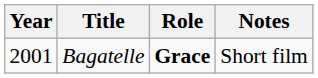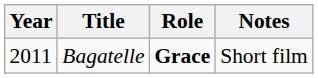 <table class="wikitable">
 <tr>
 <th>Year</th>
 <th>Title</th>
 <th>Role</th>
 <th>Notes</th>
 </tr>
 <tr>
-<td>2001</td>
+<td>2011</td>
 <td><em>Bagatelle</em></td>
 <td><strong>Grace</strong></td>
 <td>Short film</td>
 </tr>
 </table>
